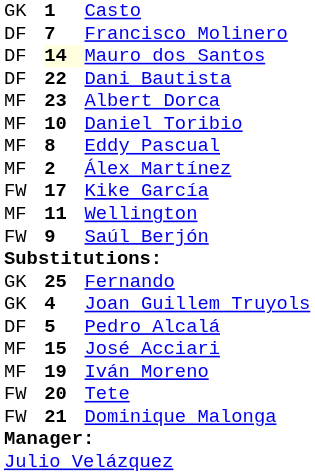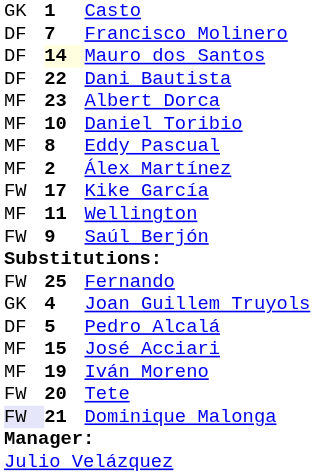 <table style="font-size: 90%" cellspacing="0" cellpadding="0">
 <tr>
 <th width="25"></th>
 <th width="25"></th>
 </tr>
 <tr>
 <td>GK</td>
 <td><strong>1</strong></td>
 <td> <a href='#'>Casto</a></td>
 </tr>
 <tr>
 <td>DF</td>
 <td><strong>7</strong></td>
 <td> <a href='#'>Francisco Molinero</a></td>
 </tr>
 <tr>
 <td>DF</td>
 <td style="background: lightyellow;"><strong>14</strong></td>
 <td> <a href='#'>Mauro dos Santos</a></td>
 </tr>
 <tr>
 <td>DF</td>
 <td><strong>22</strong></td>
 <td> <a href='#'>Dani Bautista</a></td>
 <td></td>
 <td></td>
 </tr>
 <tr>
 <td>MF</td>
 <td><strong>23</strong></td>
 <td> <a href='#'>Albert Dorca</a></td>
 <td></td>
 <td></td>
 </tr>
 <tr>
 <td>MF</td>
 <td><strong>10</strong></td>
 <td> <a href='#'>Daniel Toribio</a></td>
 </tr>
 <tr>
 <td>MF</td>
 <td><strong>8</strong></td>
 <td> <a href='#'>Eddy Pascual</a></td>
 </tr>
 <tr>
 <td>MF</td>
 <td><strong>2</strong></td>
 <td> <a href='#'>Álex Martínez</a></td>
 <td></td>
 <td></td>
 </tr>
 <tr>
 <td>FW</td>
 <td><strong>17</strong></td>
 <td> <a href='#'>Kike García</a></td>
 </tr>
 <tr>
 <td>MF</td>
 <td><strong>11</strong></td>
 <td> <a href='#'>Wellington</a></td>
 <td></td>
 </tr>
 <tr>
 <td>FW</td>
 <td><strong>9</strong></td>
 <td> <a href='#'>Saúl Berjón</a></td>
 <td></td>
 </tr>
 <tr>
 <td colspan=3><strong>Substitutions:</strong></td>
 </tr>
 <tr>
-<td>GK</td>
+<td>FW</td>
 <td><strong>25</strong></td>
 <td> <a href='#'>Fernando</a></td>
 </tr>
 <tr>
 <td>GK</td>
 <td><strong>4</strong></td>
 <td> <a href='#'>Joan Guillem Truyols</a></td>
 </tr>
 <tr>
 <td>DF</td>
 <td><strong>5</strong></td>
 <td> <a href='#'>Pedro Alcalá</a></td>
 </tr>
 <tr>
 <td>MF</td>
 <td><strong>15</strong></td>
 <td> <a href='#'>José Acciari</a></td>
 </tr>
 <tr>
 <td>MF</td>
 <td><strong>19</strong></td>
 <td> <a href='#'>Iván Moreno</a></td>
 <td></td>
 <td></td>
 </tr>
 <tr>
 <td>FW</td>
 <td><strong>20</strong></td>
 <td> <a href='#'>Tete</a></td>
 <td></td>
 <td></td>
 </tr>
 <tr>
-<td>FW</td>
+<td style="background: lavender;">FW</td>
 <td><strong>21</strong></td>
 <td> <a href='#'>Dominique Malonga</a></td>
 <td></td>
 <td></td>
 </tr>
 <tr>
 <td colspan=3><strong>Manager:</strong></td>
 </tr>
 <tr>
 <td colspan=3> <a href='#'>Julio Velázquez</a></td>
 </tr>
 </table>
